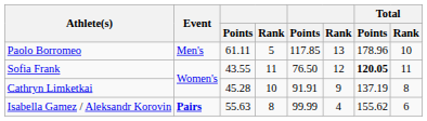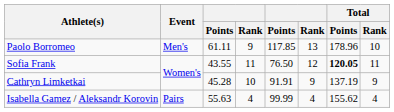 <table class="wikitable" style="font-size:90%">
 <tr>
 <th rowspan=2>Athlete(s)</th>
 <th rowspan=2>Event</th>
 <th colspan=2></th>
 <th colspan=2></th>
 <th colspan=2>Total</th>
 </tr>
 <tr>
 <th>Points</th>
 <th>Rank</th>
 <th>Points</th>
 <th>Rank</th>
 <th>Points</th>
 <th>Rank</th>
 </tr>
 <tr align=center>
 <td align=left><a href='#'>Paolo Borromeo</a></td>
 <td align=left><a href='#'>Men's</a></td>
 <td>61.11</td>
-<td>5</td>
+<td>9</td>
 <td>117.85</td>
 <td>13</td>
 <td>178.96</td>
 <td>10</td>
 </tr>
 <tr align=center>
 <td align=left><a href='#'>Sofia Frank</a></td>
 <td rowspan=2 align=left><a href='#'>Women's</a></td>
 <td>43.55</td>
 <td>11</td>
 <td>76.50</td>
 <td>12</td>
 <td><strong>120.05</strong></td>
 <td>11</td>
 </tr>
 <tr align=center>
 <td align=left><a href='#'>Cathryn Limketkai</a></td>
 <td>45.28</td>
 <td>10</td>
 <td>91.91</td>
 <td>9</td>
 <td>137.19</td>
-<td>8</td>
+<td>9</td>
 </tr>
 <tr align=center>
 <td align=left><a href='#'>Isabella Gamez</a> / <a href='#'>Aleksandr Korovin</a></td>
-<td align=left><strong><a href='#'>Pairs</a></strong></td>
+<td align=left><a href='#'>Pairs</a></td>
 <td>55.63</td>
-<td>8</td>
+<td>4</td>
 <td>99.99</td>
 <td>4</td>
 <td>155.62</td>
-<td>6</td>
+<td>4</td>
 </tr>
 </table>
